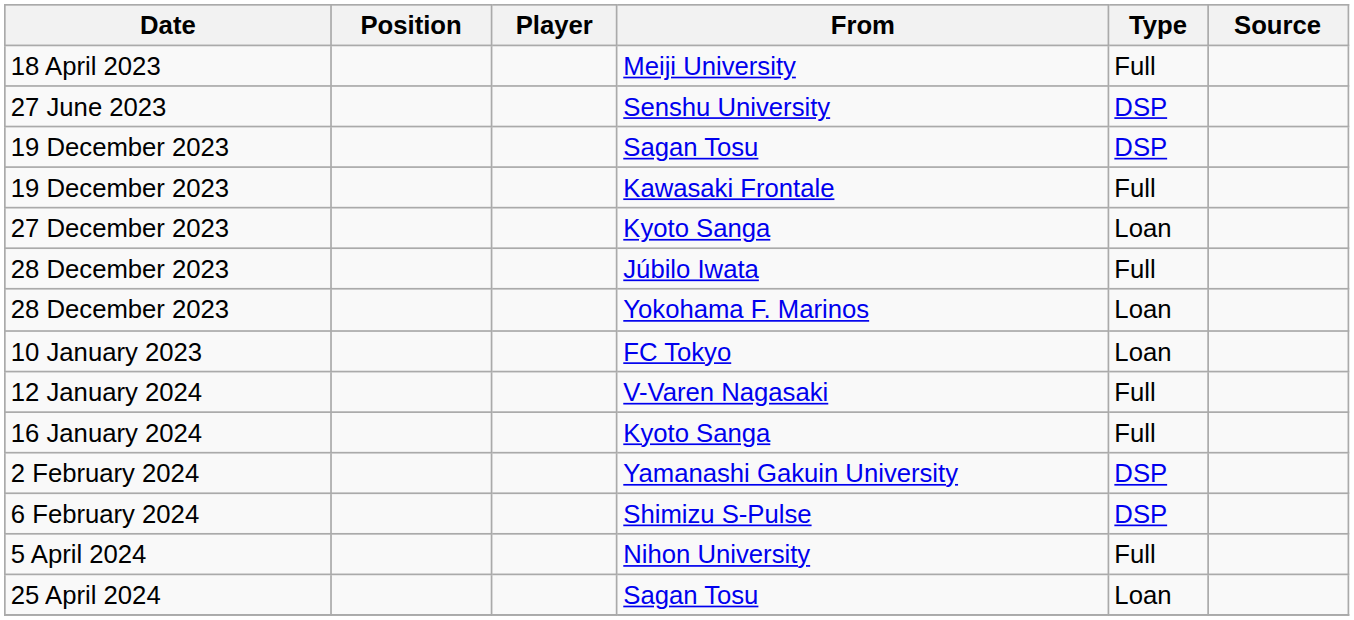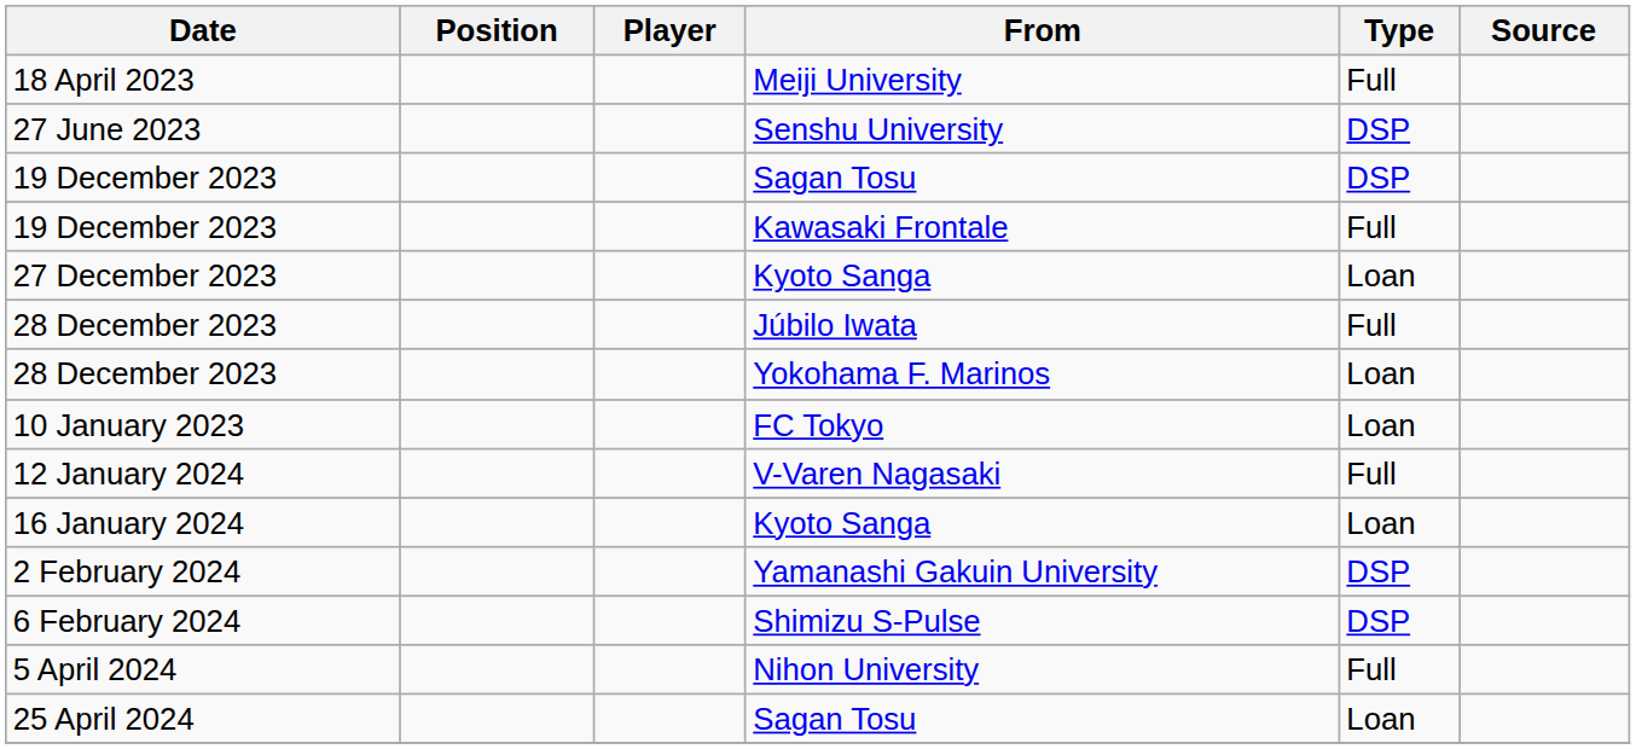 <table class="wikitable sortable" style="width:90%; text-align:center; font-size:95%; text-align:left;">
 <tr>
 <th>Date</th>
 <th>Position</th>
 <th>Player</th>
 <th>From</th>
 <th>Type</th>
 <th>Source</th>
 </tr>
 <tr>
 <td>18 April 2023</td>
 <td></td>
 <td></td>
 <td> <a href='#'>Meiji University</a></td>
 <td>Full</td>
 <td></td>
 </tr>
 <tr>
 <td>27 June 2023</td>
 <td></td>
 <td></td>
 <td> <a href='#'>Senshu University</a></td>
 <td><a href='#'>DSP</a></td>
 <td></td>
 </tr>
 <tr>
 <td>19 December 2023</td>
 <td></td>
 <td></td>
 <td> <a href='#'>Sagan Tosu</a></td>
 <td><a href='#'>DSP</a></td>
 <td></td>
 </tr>
 <tr>
 <td>19 December 2023</td>
 <td></td>
 <td></td>
 <td> <a href='#'>Kawasaki Frontale</a></td>
 <td>Full</td>
 <td></td>
 </tr>
 <tr>
 <td>27 December 2023</td>
 <td></td>
 <td></td>
 <td> <a href='#'>Kyoto Sanga</a></td>
 <td>Loan</td>
 <td></td>
 </tr>
 <tr>
 <td>28 December 2023</td>
 <td></td>
 <td></td>
 <td> <a href='#'>Júbilo Iwata</a></td>
 <td>Full</td>
 <td></td>
 </tr>
 <tr>
 <td>28 December 2023</td>
 <td></td>
 <td></td>
 <td> <a href='#'>Yokohama F. Marinos</a></td>
 <td>Loan</td>
 <td></td>
 </tr>
 <tr>
 <td>10 January 2023</td>
 <td></td>
 <td></td>
 <td> <a href='#'>FC Tokyo</a></td>
 <td>Loan</td>
 <td></td>
 </tr>
 <tr>
 <td>12 January 2024</td>
 <td></td>
 <td></td>
 <td> <a href='#'>V-Varen Nagasaki</a></td>
 <td>Full</td>
 <td></td>
 </tr>
 <tr>
 <td>16 January 2024</td>
 <td></td>
 <td></td>
 <td> <a href='#'>Kyoto Sanga</a></td>
-<td>Full</td>
+<td>Loan</td>
 <td></td>
 </tr>
 <tr>
 <td>2 February 2024</td>
 <td></td>
 <td></td>
 <td> <a href='#'>Yamanashi Gakuin University</a></td>
 <td><a href='#'>DSP</a></td>
 <td></td>
 </tr>
 <tr>
 <td>6 February 2024</td>
 <td></td>
 <td></td>
 <td> <a href='#'>Shimizu S-Pulse</a></td>
 <td><a href='#'>DSP</a></td>
 <td></td>
 </tr>
 <tr>
 <td>5 April 2024</td>
 <td></td>
 <td></td>
 <td> <a href='#'>Nihon University</a></td>
 <td>Full</td>
 <td></td>
 </tr>
 <tr>
 <td>25 April 2024</td>
 <td></td>
 <td></td>
 <td> <a href='#'>Sagan Tosu</a></td>
 <td>Loan</td>
 <td></td>
 </tr>
 <tr>
 </tr>
 </table>
